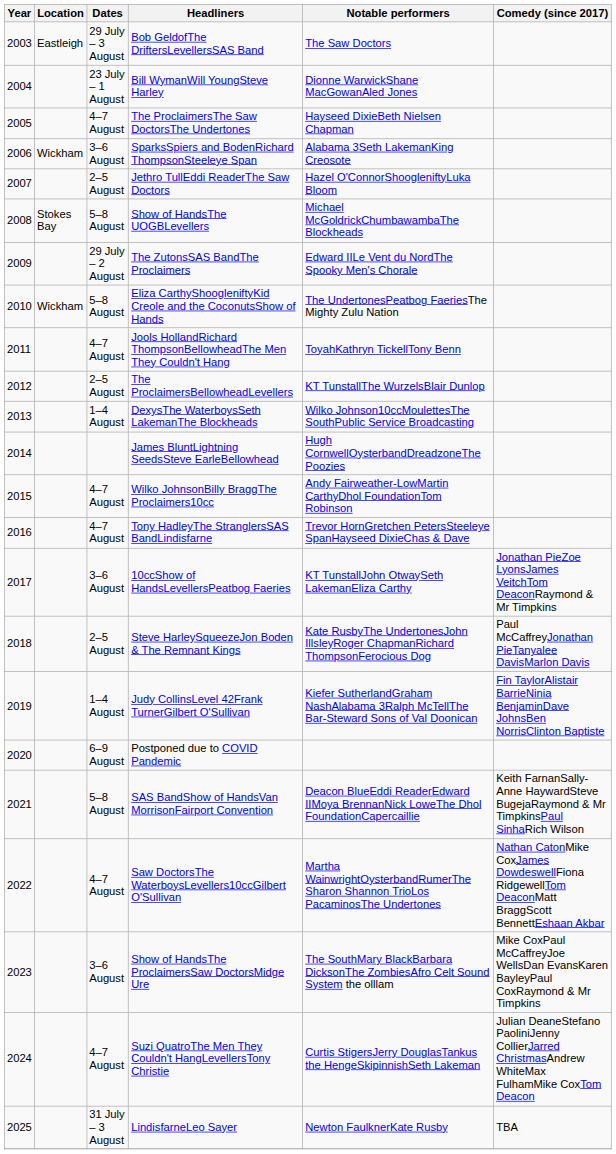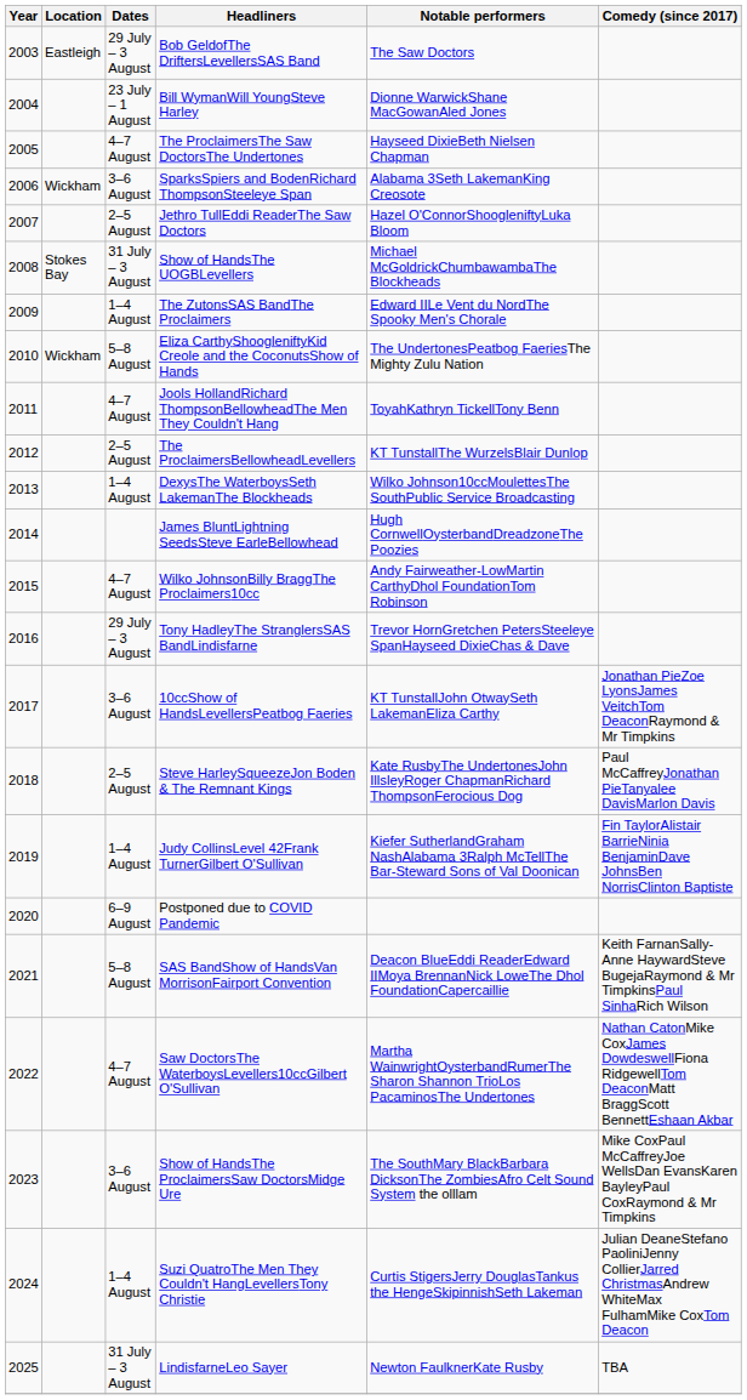 <table class="wikitable">
 <tr>
 <th>Year</th>
 <th>Location</th>
 <th>Dates</th>
 <th>Headliners</th>
 <th>Notable performers</th>
 <th>Comedy (since 2017)</th>
 </tr>
 <tr>
 <td>2003</td>
 <td>Eastleigh</td>
 <td>29 July – 3 August</td>
 <td><a href='#'>Bob Geldof</a><a href='#'>The Drifters</a><a href='#'>Levellers</a><a href='#'>SAS Band</a></td>
 <td><a href='#'>The Saw Doctors</a></td>
 <td></td>
 </tr>
 <tr>
 <td>2004</td>
 <td></td>
 <td>23 July – 1 August</td>
 <td><a href='#'>Bill Wyman</a><a href='#'>Will Young</a><a href='#'>Steve Harley</a></td>
 <td><a href='#'>Dionne Warwick</a><a href='#'>Shane MacGowan</a><a href='#'>Aled Jones</a></td>
 <td></td>
 </tr>
 <tr>
 <td>2005</td>
 <td></td>
 <td>4–7 August</td>
 <td><a href='#'>The Proclaimers</a><a href='#'>The Saw Doctors</a><a href='#'>The Undertones</a></td>
 <td><a href='#'>Hayseed Dixie</a><a href='#'>Beth Nielsen Chapman</a></td>
 <td></td>
 </tr>
 <tr>
 <td>2006</td>
 <td>Wickham</td>
 <td>3–6 August</td>
 <td><a href='#'>Sparks</a><a href='#'>Spiers and Boden</a><a href='#'>Richard Thompson</a><a href='#'>Steeleye Span</a></td>
 <td><a href='#'>Alabama 3</a><a href='#'>Seth Lakeman</a><a href='#'>King Creosote</a></td>
 <td></td>
 </tr>
 <tr>
 <td>2007</td>
 <td></td>
 <td>2–5 August</td>
 <td><a href='#'>Jethro Tull</a><a href='#'>Eddi Reader</a><a href='#'>The Saw Doctors</a></td>
 <td><a href='#'>Hazel O'Connor</a><a href='#'>Shooglenifty</a><a href='#'>Luka Bloom</a></td>
 <td></td>
 </tr>
 <tr>
 <td>2008</td>
 <td>Stokes Bay</td>
-<td>5–8 August</td>
+<td>31 July – 3 August</td>
 <td><a href='#'>Show of Hands</a><a href='#'>The UOGB</a><a href='#'>Levellers</a></td>
 <td><a href='#'>Michael McGoldrick</a><a href='#'>Chumbawamba</a><a href='#'>The Blockheads</a></td>
 <td></td>
 </tr>
 <tr>
 <td>2009</td>
 <td></td>
-<td>29 July – 2 August</td>
+<td>1–4 August</td>
 <td><a href='#'>The Zutons</a><a href='#'>SAS Band</a><a href='#'>The Proclaimers</a></td>
 <td><a href='#'>Edward II</a><a href='#'>Le Vent du Nord</a><a href='#'>The Spooky Men's Chorale</a></td>
 <td></td>
 </tr>
 <tr>
 <td>2010</td>
 <td>Wickham</td>
 <td>5–8 August</td>
 <td><a href='#'>Eliza Carthy</a><a href='#'>Shooglenifty</a><a href='#'>Kid Creole and the Coconuts</a><a href='#'>Show of Hands</a></td>
 <td><a href='#'>The Undertones</a><a href='#'>Peatbog Faeries</a>The Mighty Zulu Nation</td>
 <td></td>
 </tr>
 <tr>
 <td>2011</td>
 <td></td>
 <td>4–7 August</td>
 <td><a href='#'>Jools Holland</a><a href='#'>Richard Thompson</a><a href='#'>Bellowhead</a><a href='#'>The Men They Couldn't Hang</a></td>
 <td><a href='#'>Toyah</a><a href='#'>Kathryn Tickell</a><a href='#'>Tony Benn</a></td>
 <td></td>
 </tr>
 <tr>
 <td>2012</td>
 <td></td>
 <td>2–5 August</td>
 <td><a href='#'>The Proclaimers</a><a href='#'>Bellowhead</a><a href='#'>Levellers</a></td>
 <td><a href='#'>KT Tunstall</a><a href='#'>The Wurzels</a><a href='#'>Blair Dunlop</a></td>
 <td></td>
 </tr>
 <tr>
 <td>2013</td>
 <td></td>
 <td>1–4 August</td>
 <td><a href='#'>Dexys</a><a href='#'>The Waterboys</a><a href='#'>Seth Lakeman</a><a href='#'>The Blockheads</a></td>
 <td><a href='#'>Wilko Johnson</a><a href='#'>10cc</a><a href='#'>Moulettes</a><a href='#'>The South</a><a href='#'>Public Service Broadcasting</a></td>
 <td></td>
 </tr>
 <tr>
 <td>2014</td>
 <td></td>
 <td></td>
 <td><a href='#'>James Blunt</a><a href='#'>Lightning Seeds</a><a href='#'>Steve Earle</a><a href='#'>Bellowhead</a></td>
 <td><a href='#'>Hugh Cornwell</a><a href='#'>Oysterband</a><a href='#'>Dreadzone</a><a href='#'>The Poozies</a></td>
 <td></td>
 </tr>
 <tr>
 <td>2015</td>
 <td></td>
 <td>4–7 August</td>
 <td><a href='#'>Wilko Johnson</a><a href='#'>Billy Bragg</a><a href='#'>The Proclaimers</a><a href='#'>10cc</a></td>
 <td><a href='#'>Andy Fairweather-Low</a><a href='#'>Martin Carthy</a><a href='#'>Dhol Foundation</a><a href='#'>Tom Robinson</a></td>
 <td></td>
 </tr>
 <tr>
 <td>2016</td>
 <td></td>
-<td>4–7 August</td>
+<td>29 July – 3 August</td>
 <td><a href='#'>Tony Hadley</a><a href='#'>The Stranglers</a><a href='#'>SAS Band</a><a href='#'>Lindisfarne</a></td>
 <td><a href='#'>Trevor Horn</a><a href='#'>Gretchen Peters</a><a href='#'>Steeleye Span</a><a href='#'>Hayseed Dixie</a><a href='#'>Chas & Dave</a></td>
 <td></td>
 </tr>
 <tr>
 <td>2017</td>
 <td></td>
 <td>3–6 August</td>
 <td><a href='#'>10cc</a><a href='#'>Show of Hands</a><a href='#'>Levellers</a><a href='#'>Peatbog Faeries</a></td>
 <td><a href='#'>KT Tunstall</a><a href='#'>John Otway</a><a href='#'>Seth Lakeman</a><a href='#'>Eliza Carthy</a></td>
 <td><a href='#'>Jonathan Pie</a><a href='#'>Zoe Lyons</a><a href='#'>James Veitch</a><a href='#'>Tom Deacon</a>Raymond & Mr Timpkins</td>
 </tr>
 <tr>
 <td>2018</td>
 <td></td>
 <td>2–5 August</td>
 <td><a href='#'>Steve Harley</a><a href='#'>Squeeze</a><a href='#'>Jon Boden & The Remnant Kings</a></td>
 <td><a href='#'>Kate Rusby</a><a href='#'>The Undertones</a><a href='#'>John Illsley</a><a href='#'>Roger Chapman</a><a href='#'>Richard Thompson</a><a href='#'>Ferocious Dog</a></td>
 <td>Paul McCaffrey<a href='#'>Jonathan Pie</a><a href='#'>Tanyalee Davis</a><a href='#'>Marlon Davis</a></td>
 </tr>
 <tr>
 <td>2019</td>
 <td></td>
 <td>1–4 August</td>
 <td><a href='#'>Judy Collins</a><a href='#'>Level 42</a><a href='#'>Frank Turner</a><a href='#'>Gilbert O'Sullivan</a></td>
 <td><a href='#'>Kiefer Sutherland</a><a href='#'>Graham Nash</a><a href='#'>Alabama 3</a><a href='#'>Ralph McTell</a><a href='#'>The Bar-Steward Sons of Val Doonican</a></td>
 <td><a href='#'>Fin Taylor</a><a href='#'>Alistair Barrie</a><a href='#'>Ninia Benjamin</a><a href='#'>Dave Johns</a><a href='#'>Ben Norris</a><a href='#'>Clinton Baptiste</a></td>
 </tr>
 <tr>
 <td>2020</td>
 <td></td>
 <td>6–9 August</td>
 <td>Postponed due to <a href='#'>COVID Pandemic</a></td>
 <td></td>
 <td></td>
 </tr>
 <tr>
 <td>2021</td>
 <td></td>
 <td>5–8 August</td>
 <td><a href='#'>SAS Band</a><a href='#'>Show of Hands</a><a href='#'>Van Morrison</a><a href='#'>Fairport Convention</a></td>
 <td><a href='#'>Deacon Blue</a><a href='#'>Eddi Reader</a><a href='#'>Edward II</a><a href='#'>Moya Brennan</a><a href='#'>Nick Lowe</a><a href='#'>The Dhol Foundation</a><a href='#'>Capercaillie</a></td>
 <td>Keith FarnanSally-Anne HaywardSteve BugejaRaymond & Mr Timpkins<a href='#'>Paul Sinha</a>Rich Wilson</td>
 </tr>
 <tr>
 <td>2022</td>
 <td></td>
 <td>4–7 August</td>
 <td><a href='#'>Saw Doctors</a><a href='#'>The Waterboys</a><a href='#'>Levellers</a><a href='#'>10cc</a><a href='#'>Gilbert O'Sullivan</a></td>
 <td><a href='#'>Martha Wainwright</a><a href='#'>Oysterband</a><a href='#'>Rumer</a><a href='#'>The Sharon Shannon Trio</a><a href='#'>Los Pacaminos</a><a href='#'>The Undertones</a></td>
 <td><a href='#'>Nathan Caton</a>Mike Cox<a href='#'>James Dowdeswell</a>Fiona Ridgewell<a href='#'>Tom Deacon</a>Matt BraggScott Bennett<a href='#'>Eshaan Akbar</a></td>
 </tr>
 <tr>
 <td>2023</td>
 <td></td>
 <td>3–6 August</td>
 <td><a href='#'>Show of Hands</a><a href='#'>The Proclaimers</a><a href='#'>Saw Doctors</a><a href='#'>Midge Ure</a></td>
 <td><a href='#'>The South</a><a href='#'>Mary Black</a><a href='#'>Barbara Dickson</a><a href='#'>The Zombies</a><a href='#'>Afro Celt Sound System</a>  the olllam</td>
 <td>Mike CoxPaul McCaffreyJoe WellsDan EvansKaren BayleyPaul CoxRaymond & Mr Timpkins</td>
 </tr>
 <tr>
 <td>2024</td>
 <td></td>
-<td>4–7 August</td>
+<td>1–4 August</td>
 <td><a href='#'>Suzi Quatro</a><a href='#'>The Men They Couldn't Hang</a><a href='#'>Levellers</a><a href='#'>Tony Christie</a></td>
 <td><a href='#'>Curtis Stigers</a><a href='#'>Jerry Douglas</a><a href='#'>Tankus the Henge</a><a href='#'>Skipinnish</a><a href='#'>Seth Lakeman</a></td>
 <td>Julian DeaneStefano PaoliniJenny Collier<a href='#'>Jarred Christmas</a>Andrew WhiteMax FulhamMike Cox<a href='#'>Tom Deacon</a></td>
 </tr>
 <tr>
 <td>2025</td>
 <td></td>
 <td>31 July – 3 August</td>
 <td><a href='#'>Lindisfarne</a><a href='#'>Leo Sayer</a></td>
 <td><a href='#'>Newton Faulkner</a><a href='#'>Kate Rusby</a></td>
 <td>TBA</td>
 </tr>
 <tr>
 </tr>
 </table>
